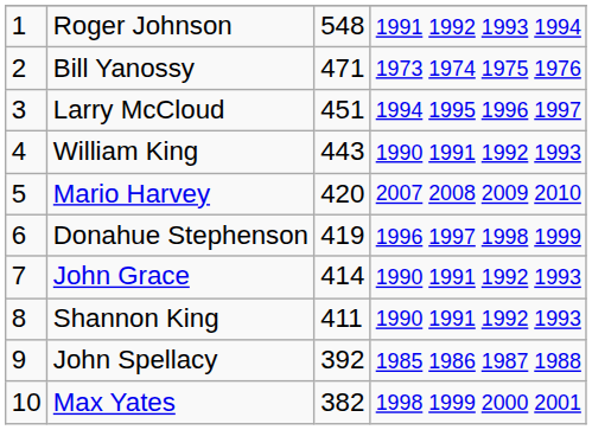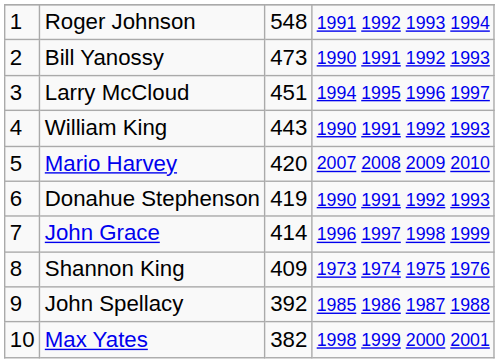 <table class="wikitable">
 <tr>
 </tr>
 <tr>
 <td>1</td>
 <td>Roger Johnson</td>
 <td>548</td>
 <td style="font-size:80%;"><a href='#'>1991</a> <a href='#'>1992</a> <a href='#'>1993</a> <a href='#'>1994</a></td>
 </tr>
 <tr>
 <td>2</td>
 <td>Bill Yanossy</td>
-<td>471</td>
-<td style="font-size:80%;"><a href='#'>1973</a> <a href='#'>1974</a> <a href='#'>1975</a> <a href='#'>1976</a></td>
+<td>473</td>
+<td style="font-size:80%;"><a href='#'>1990</a> <a href='#'>1991</a> <a href='#'>1992</a> <a href='#'>1993</a></td>
 </tr>
 <tr>
 <td>3</td>
 <td>Larry McCloud</td>
 <td>451</td>
 <td style="font-size:80%;"><a href='#'>1994</a> <a href='#'>1995</a> <a href='#'>1996</a> <a href='#'>1997</a></td>
 </tr>
 <tr>
 <td>4</td>
 <td>William King</td>
 <td>443</td>
 <td style="font-size:80%;"><a href='#'>1990</a> <a href='#'>1991</a> <a href='#'>1992</a> <a href='#'>1993</a></td>
 </tr>
 <tr>
 <td>5</td>
 <td><a href='#'>Mario Harvey</a></td>
 <td>420</td>
 <td style="font-size:80%;"><a href='#'>2007</a> <a href='#'>2008</a> <a href='#'>2009</a> <a href='#'>2010</a></td>
 </tr>
 <tr>
 <td>6</td>
 <td>Donahue Stephenson</td>
 <td>419</td>
-<td style="font-size:80%;"><a href='#'>1996</a> <a href='#'>1997</a> <a href='#'>1998</a> <a href='#'>1999</a></td>
+<td style="font-size:80%;"><a href='#'>1990</a> <a href='#'>1991</a> <a href='#'>1992</a> <a href='#'>1993</a></td>
 </tr>
 <tr>
 <td>7</td>
 <td><a href='#'>John Grace</a></td>
 <td>414</td>
-<td style="font-size:80%;"><a href='#'>1990</a> <a href='#'>1991</a> <a href='#'>1992</a> <a href='#'>1993</a></td>
+<td style="font-size:80%;"><a href='#'>1996</a> <a href='#'>1997</a> <a href='#'>1998</a> <a href='#'>1999</a></td>
 </tr>
 <tr>
 <td>8</td>
 <td>Shannon King</td>
-<td>411</td>
-<td style="font-size:80%;"><a href='#'>1990</a> <a href='#'>1991</a> <a href='#'>1992</a> <a href='#'>1993</a></td>
+<td>409</td>
+<td style="font-size:80%;"><a href='#'>1973</a> <a href='#'>1974</a> <a href='#'>1975</a> <a href='#'>1976</a></td>
 </tr>
 <tr>
 <td>9</td>
 <td>John Spellacy</td>
 <td>392</td>
 <td style="font-size:80%;"><a href='#'>1985</a> <a href='#'>1986</a> <a href='#'>1987</a> <a href='#'>1988</a></td>
 </tr>
 <tr>
 <td>10</td>
 <td><a href='#'>Max Yates</a></td>
 <td>382</td>
 <td style="font-size:80%;"><a href='#'>1998</a> <a href='#'>1999</a> <a href='#'>2000</a> <a href='#'>2001</a></td>
 </tr>
 </table>
